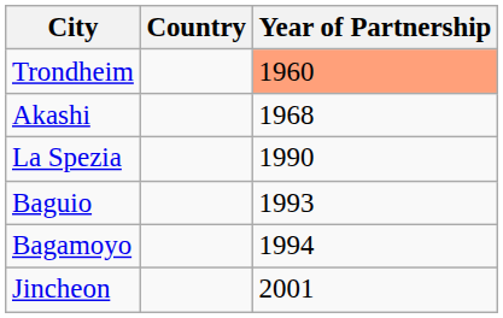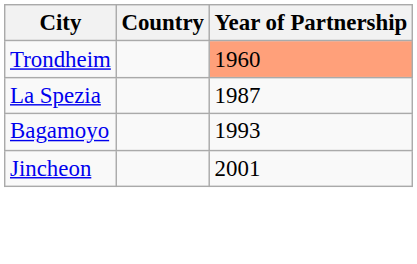 <table class="wikitable">
 <tr>
 <th>City</th>
 <th>Country</th>
 <th>Year of Partnership</th>
 </tr>
 <tr>
 <td><a href='#'>Trondheim</a></td>
 <td></td>
 <td style="background: lightsalmon;">1960</td>
 </tr>
 <tr>
-<td><a href='#'>Akashi</a></td>
-<td></td>
-<td>1968</td>
-</tr>
-<tr>
 <td><a href='#'>La Spezia</a></td>
 <td></td>
-<td>1990</td>
-</tr>
-<tr>
-<td><a href='#'>Baguio</a></td>
-<td></td>
-<td>1993</td>
+<td>1987</td>
 </tr>
 <tr>
 <td><a href='#'>Bagamoyo</a></td>
 <td></td>
-<td>1994</td>
+<td>1993</td>
 </tr>
 <tr>
 <td><a href='#'>Jincheon</a></td>
 <td></td>
 <td>2001</td>
 </tr>
 </table>
